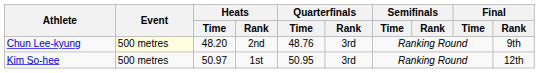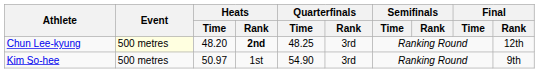 <table class="wikitable" style="font-size:90%; text-align:center; width:60%">
 <tr>
 <th rowspan="2">Athlete</th>
 <th rowspan="2">Event</th>
 <th colspan="2">Heats</th>
 <th colspan="2">Quarterfinals</th>
 <th colspan="2">Semifinals</th>
 <th colspan="2">Final</th>
 </tr>
 <tr>
 <th>Time</th>
 <th>Rank</th>
 <th>Time</th>
 <th>Rank</th>
 <th>Time</th>
 <th>Rank</th>
 <th>Time</th>
 <th>Rank</th>
 </tr>
 <tr>
 <td align=left><a href='#'>Chun Lee-kyung</a></td>
 <td align=left style="background: lightyellow;">500 metres</td>
 <td>48.20</td>
-<td>2nd</td>
-<td>48.76</td>
+<td><strong>2nd</strong></td>
+<td>48.25</td>
 <td>3rd</td>
 <td colspan=3><em>Ranking Round</em></td>
-<td>9th</td>
+<td>12th</td>
 </tr>
 <tr>
 <td align=left><a href='#'>Kim So-hee</a></td>
 <td align=left>500 metres</td>
 <td>50.97</td>
 <td>1st</td>
-<td>50.95</td>
+<td>54.90</td>
 <td>3rd</td>
 <td colspan=3><em>Ranking Round</em></td>
-<td>12th</td>
+<td>9th</td>
 </tr>
 </table>
